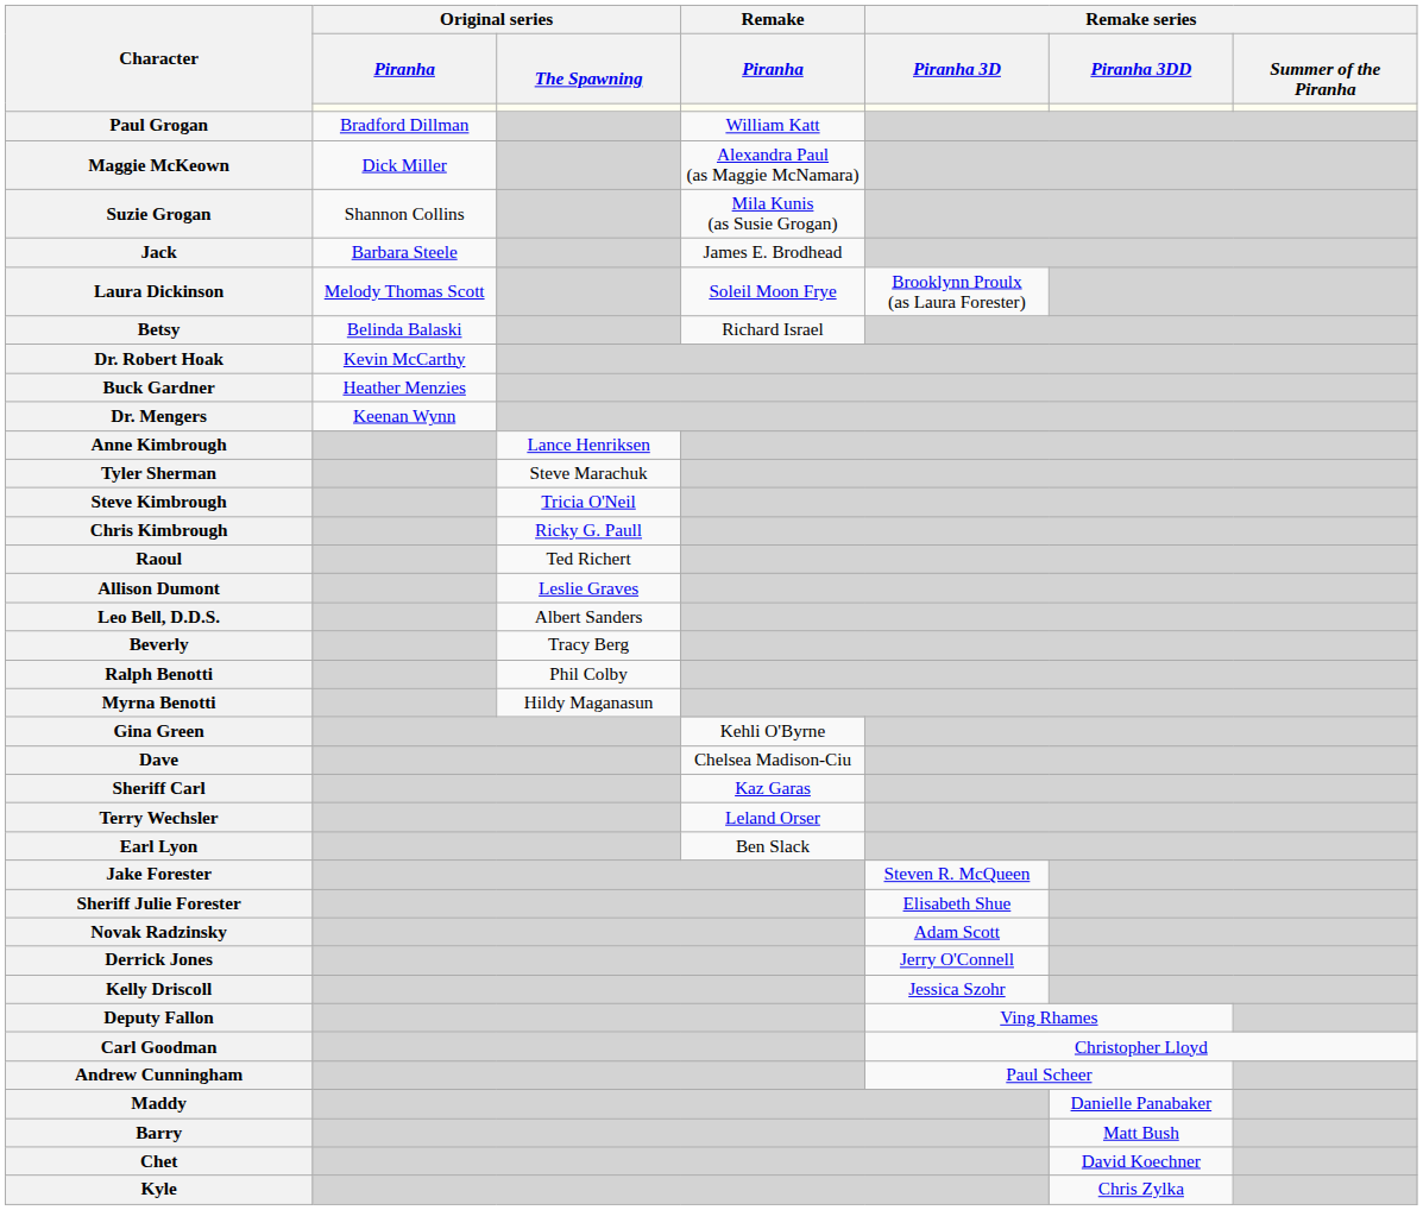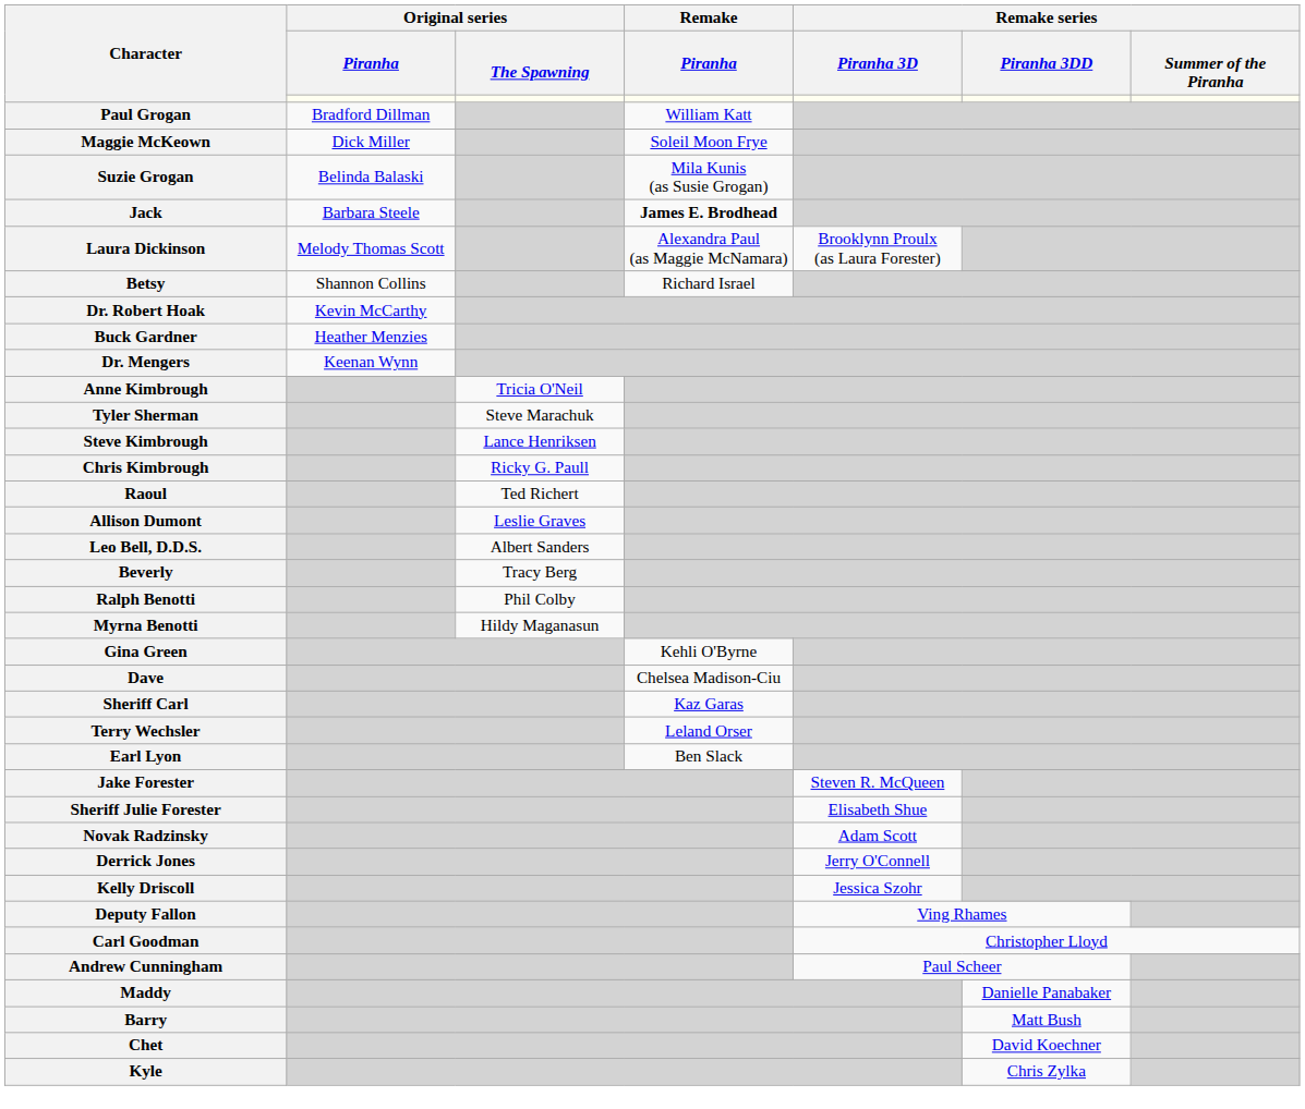 <table class="wikitable" style="text-align:center; width:99%;">
 <tr>
 <th rowspan="3" style="width:15%;">Character</th>
 <th colspan="2">Original series</th>
 <th>Remake</th>
 <th colspan="3">Remake series</th>
 </tr>
 <tr>
 <th style="width:9%;"><em><a href='#'>Piranha</a></em></th>
 <th style="width:9%;"><em><a href='#'><br>The Spawning</a></em></th>
 <th style="width:9%;"><em><a href='#'>Piranha</a></em></th>
 <th style="width:9%;"><em><a href='#'>Piranha 3D</a></em></th>
 <th style="width:9%;"><em><a href='#'>Piranha 3DD</a></em></th>
 <th style="width:9%;"><em><br>Summer of the Piranha</em></th>
 </tr>
 <tr>
 <th style="background:ivory;"></th>
 <th style="background:ivory;"></th>
 <th style="background:ivory;"></th>
 <th style="background:ivory;"></th>
 <th style="background:ivory;"></th>
 <th style="background:ivory;"></th>
 </tr>
 <tr>
 <th>Paul Grogan</th>
 <td><a href='#'>Bradford Dillman</a></td>
 <td style="background:lightgrey;"></td>
 <td><a href='#'>William Katt</a></td>
 <td colspan="4" style="background:lightgrey;"></td>
 </tr>
 <tr>
 <th>Maggie McKeown</th>
 <td><a href='#'>Dick Miller</a></td>
 <td style="background:lightgrey;"></td>
-<td><a href='#'>Alexandra Paul</a><br>(as Maggie McNamara)</td>
+<td><a href='#'>Soleil Moon Frye</a></td>
 <td colspan="4" style="background:lightgrey;"></td>
 </tr>
 <tr>
 <th>Suzie Grogan</th>
-<td>Shannon Collins</td>
+<td><a href='#'>Belinda Balaski</a></td>
 <td style="background:lightgrey;"></td>
 <td><a href='#'>Mila Kunis</a><br>(as Susie Grogan)</td>
 <td colspan="4" style="background:lightgrey;"></td>
 </tr>
 <tr>
 <th>Jack</th>
 <td><a href='#'>Barbara Steele</a></td>
 <td style="background:lightgrey;"></td>
-<td>James E. Brodhead</td>
+<td><strong>James E. Brodhead</strong></td>
 <td colspan="4" style="background:lightgrey;"></td>
 </tr>
 <tr>
 <th>Laura Dickinson</th>
 <td><a href='#'>Melody Thomas Scott</a></td>
 <td style="background:lightgrey;"></td>
-<td><a href='#'>Soleil Moon Frye</a></td>
+<td><a href='#'>Alexandra Paul</a><br>(as Maggie McNamara)</td>
 <td><a href='#'>Brooklynn Proulx</a><br>(as Laura Forester)</td>
 <td colspan="2" style="background:lightgrey;"></td>
 </tr>
 <tr>
 <th>Betsy</th>
-<td><a href='#'>Belinda Balaski</a></td>
+<td>Shannon Collins</td>
 <td style="background:lightgrey;"></td>
 <td>Richard Israel</td>
 <td colspan="4" style="background:lightgrey;"></td>
 </tr>
 <tr>
 <th>Dr. Robert Hoak</th>
 <td><a href='#'>Kevin McCarthy</a></td>
 <td colspan="5" style="background:lightgrey;"></td>
 </tr>
 <tr>
 <th>Buck Gardner</th>
 <td><a href='#'>Heather Menzies</a></td>
 <td colspan="5" style="background:lightgrey;"></td>
 </tr>
 <tr>
 <th>Dr. Mengers</th>
 <td><a href='#'>Keenan Wynn</a></td>
 <td colspan="5" style="background:lightgrey;"></td>
 </tr>
 <tr>
 <th>Anne Kimbrough</th>
 <td style="background:lightgrey;"></td>
-<td><a href='#'>Lance Henriksen</a></td>
+<td><a href='#'>Tricia O'Neil</a></td>
 <td colspan="4" style="background:lightgrey;"></td>
 </tr>
 <tr>
 <th>Tyler Sherman</th>
 <td style="background:lightgrey;"></td>
 <td>Steve Marachuk</td>
 <td colspan="4" style="background:lightgrey;"></td>
 </tr>
 <tr>
 <th>Steve Kimbrough</th>
 <td style="background:lightgrey;"></td>
-<td><a href='#'>Tricia O'Neil</a></td>
+<td><a href='#'>Lance Henriksen</a></td>
 <td colspan="4" style="background:lightgrey;"></td>
 </tr>
 <tr>
 <th>Chris Kimbrough</th>
 <td style="background:lightgrey;"></td>
 <td><a href='#'>Ricky G. Paull</a></td>
 <td colspan="4" style="background:lightgrey;"></td>
 </tr>
 <tr>
 <th>Raoul</th>
 <td style="background:lightgrey;"></td>
 <td>Ted Richert</td>
 <td colspan="4" style="background:lightgrey;"></td>
 </tr>
 <tr>
 <th>Allison Dumont</th>
 <td style="background:lightgrey;"></td>
 <td><a href='#'>Leslie Graves</a></td>
 <td colspan="4" style="background:lightgrey;"></td>
 </tr>
 <tr>
 <th>Leo Bell, D.D.S.</th>
 <td style="background:lightgrey;"></td>
 <td>Albert Sanders</td>
 <td colspan="4" style="background:lightgrey;"></td>
 </tr>
 <tr>
 <th>Beverly</th>
 <td style="background:lightgrey;"></td>
 <td>Tracy Berg</td>
 <td colspan="4" style="background:lightgrey;"></td>
 </tr>
 <tr>
 <th>Ralph Benotti</th>
 <td style="background:lightgrey;"></td>
 <td>Phil Colby</td>
 <td colspan="4" style="background:lightgrey;"></td>
 </tr>
 <tr>
 <th>Myrna Benotti</th>
 <td style="background:lightgrey;"></td>
 <td>Hildy Maganasun</td>
 <td colspan="4" style="background:lightgrey;"></td>
 </tr>
 <tr>
 <th>Gina Green</th>
 <td colspan="2" style="background:lightgrey;"></td>
 <td>Kehli O'Byrne</td>
 <td colspan="3" style="background:lightgrey;"></td>
 </tr>
 <tr>
 <th>Dave</th>
 <td colspan="2" style="background:lightgrey;"></td>
 <td>Chelsea Madison-Ciu</td>
 <td colspan="3" style="background:lightgrey;"></td>
 </tr>
 <tr>
 <th>Sheriff Carl</th>
 <td colspan="2" style="background:lightgrey;"></td>
 <td><a href='#'>Kaz Garas</a></td>
 <td colspan="3" style="background:lightgrey;"></td>
 </tr>
 <tr>
 <th>Terry Wechsler</th>
 <td colspan="2" style="background:lightgrey;"></td>
 <td><a href='#'>Leland Orser</a></td>
 <td colspan="3" style="background:lightgrey;"></td>
 </tr>
 <tr>
 <th>Earl Lyon</th>
 <td colspan="2" style="background:lightgrey;"></td>
 <td>Ben Slack</td>
 <td colspan="3" style="background:lightgrey;"></td>
 </tr>
 <tr>
 <th>Jake Forester</th>
 <td colspan="3" style="background:lightgrey;"></td>
 <td><a href='#'>Steven R. McQueen</a></td>
 <td colspan="2" style="background:lightgrey;"></td>
 </tr>
 <tr>
 <th>Sheriff Julie Forester</th>
 <td colspan="3" style="background:lightgrey;"></td>
 <td><a href='#'>Elisabeth Shue</a></td>
 <td colspan="2" style="background:lightgrey;"></td>
 </tr>
 <tr>
 <th>Novak Radzinsky</th>
 <td colspan="3" style="background:lightgrey;"></td>
 <td><a href='#'>Adam Scott</a></td>
 <td colspan="2" style="background:lightgrey;"></td>
 </tr>
 <tr>
 <th>Derrick Jones</th>
 <td colspan="3" style="background:lightgrey;"></td>
 <td><a href='#'>Jerry O'Connell</a></td>
 <td colspan="2" style="background:lightgrey;"></td>
 </tr>
 <tr>
 <th>Kelly Driscoll</th>
 <td colspan="3" style="background:lightgrey;"></td>
 <td><a href='#'>Jessica Szohr</a></td>
 <td colspan="2" style="background:lightgrey;"></td>
 </tr>
 <tr>
 <th>Deputy Fallon</th>
 <td colspan="3" style="background:lightgrey;"></td>
 <td colspan="2"><a href='#'>Ving Rhames</a></td>
 <td style="background:lightgrey;"></td>
 </tr>
 <tr>
 <th>Carl Goodman</th>
 <td colspan="3" style="background:lightgrey;"></td>
 <td colspan="3"><a href='#'>Christopher Lloyd</a></td>
 </tr>
 <tr>
 <th>Andrew Cunningham</th>
 <td colspan="3" style="background:lightgrey;"></td>
 <td colspan="2"><a href='#'>Paul Scheer</a></td>
 <td style="background:lightgrey;"></td>
 </tr>
 <tr>
 <th>Maddy</th>
 <td colspan="4" style="background:lightgrey;"></td>
 <td><a href='#'>Danielle Panabaker</a></td>
 <td style="background:lightgrey;"></td>
 </tr>
 <tr>
 <th>Barry</th>
 <td colspan="4" style="background:lightgrey;"></td>
 <td><a href='#'>Matt Bush</a></td>
 <td style="background:lightgrey;"></td>
 </tr>
 <tr>
 <th>Chet</th>
 <td colspan="4" style="background:lightgrey;"></td>
 <td><a href='#'>David Koechner</a></td>
 <td style="background:lightgrey;"></td>
 </tr>
 <tr>
 <th>Kyle</th>
 <td colspan="4" style="background:lightgrey;"></td>
 <td><a href='#'>Chris Zylka</a></td>
 <td style="background:lightgrey;"></td>
 </tr>
 </table>
